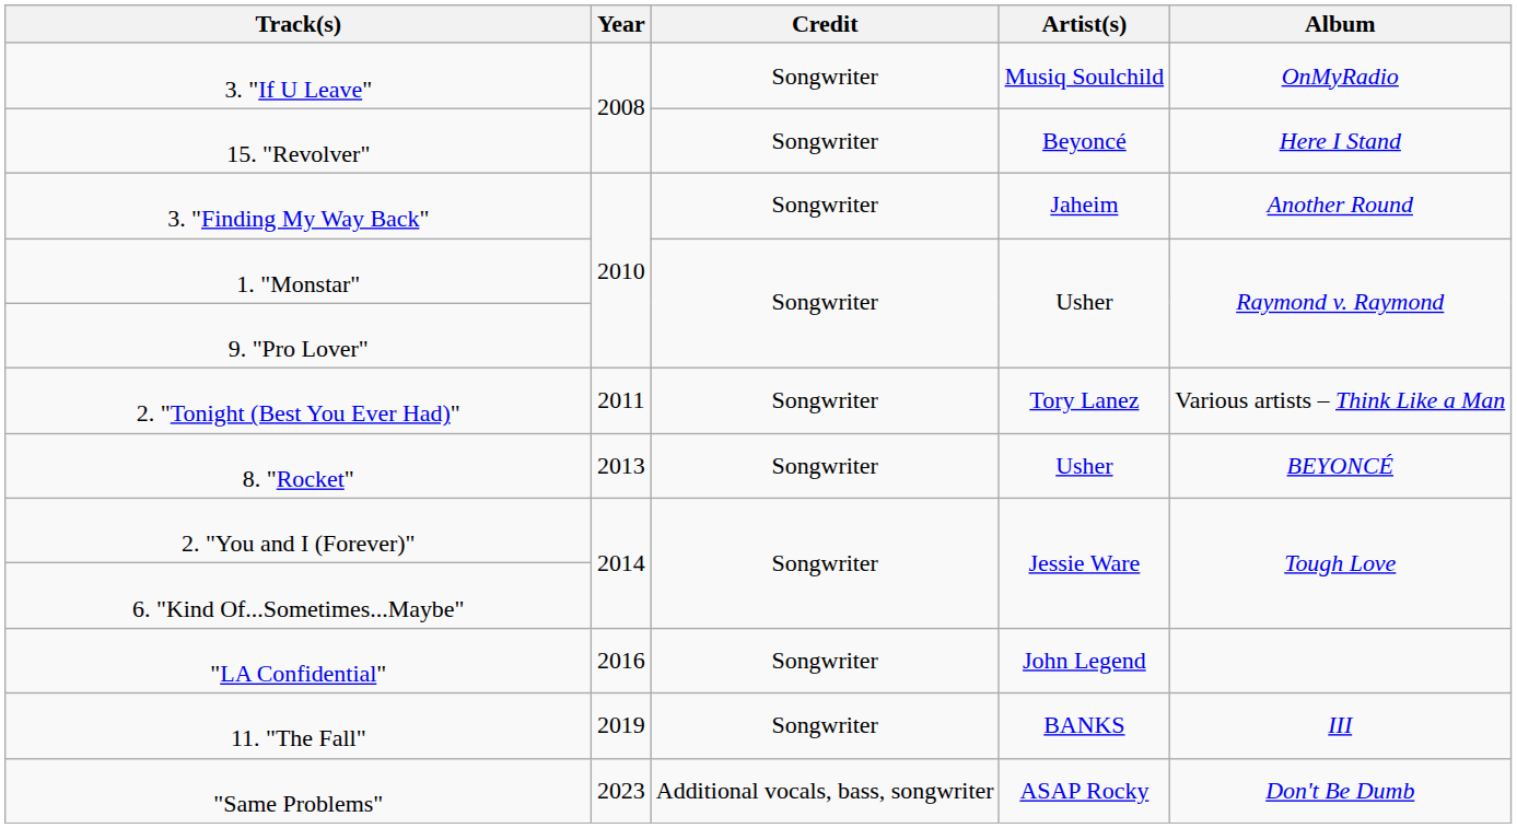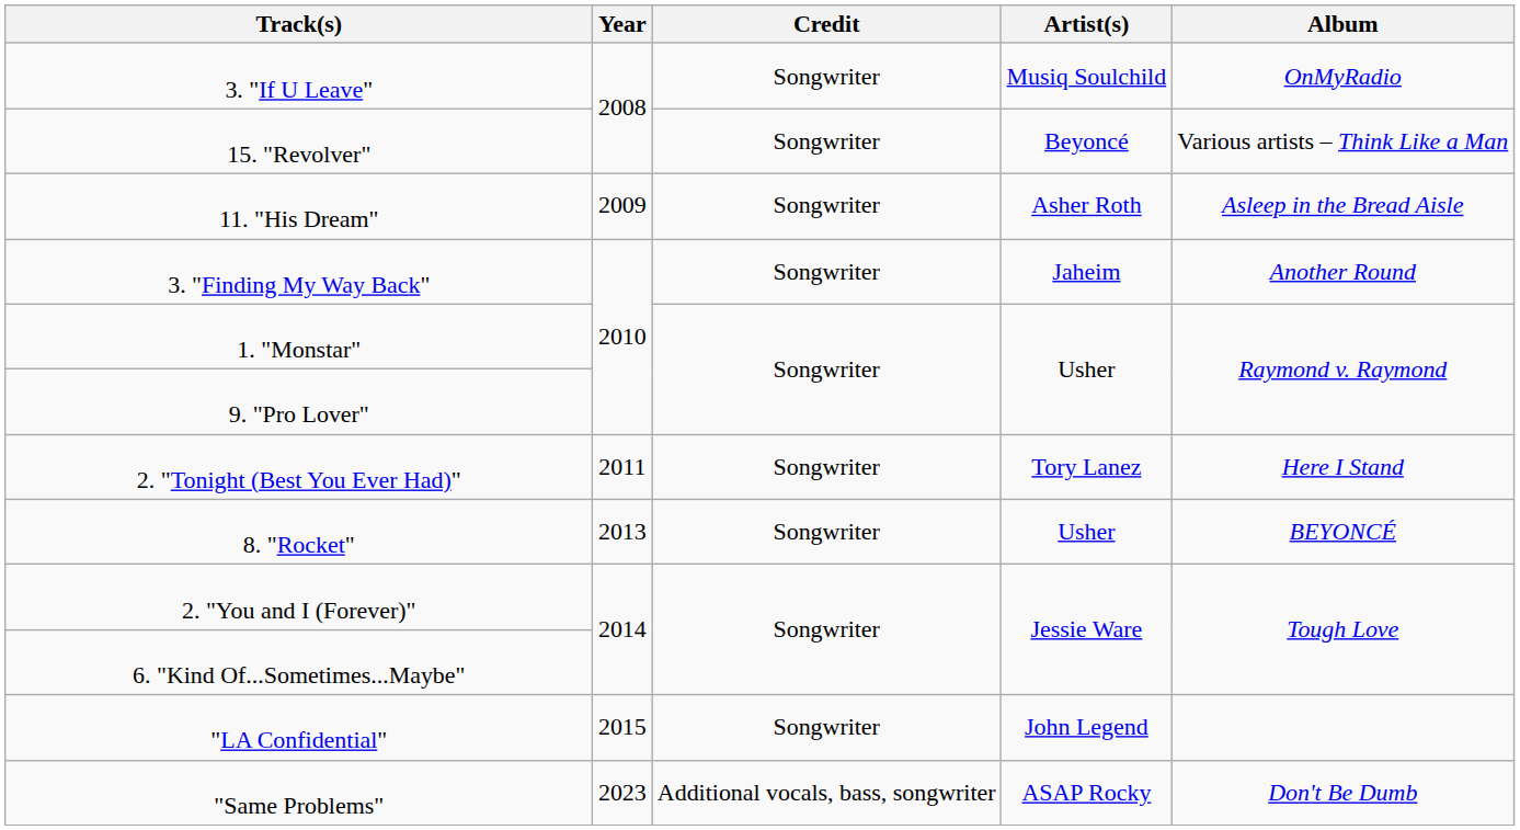 <table class="wikitable plainrowheaders" style="text-align:center;">
 <tr>
 <th scope="col" style="width:24em;">Track(s)</th>
 <th scope="col" style="width:1em;">Year</th>
 <th scope="col">Credit</th>
 <th scope="col">Artist(s)</th>
 <th scope="col">Album</th>
 </tr>
 <tr>
 <td><br>3. "<a href='#'>If U Leave</a>"</td>
 <td rowspan="2">2008</td>
 <td>Songwriter</td>
 <td><a href='#'>Musiq Soulchild</a></td>
 <td><em><a href='#'>OnMyRadio</a></em></td>
 </tr>
 <tr>
 <td><br>15. "Revolver"</td>
 <td>Songwriter</td>
 <td><a href='#'>Beyoncé</a></td>
-<td><em><a href='#'>Here I Stand</a></em></td>
+<td>Various artists – <em><a href='#'>Think Like a Man</a></em></td>
+</tr>
+<tr>
+<td><br>11. "His Dream"</td>
+<td>2009</td>
+<td>Songwriter</td>
+<td><a href='#'>Asher Roth</a></td>
+<td><em><a href='#'>Asleep in the Bread Aisle</a></em></td>
 </tr>
 <tr>
 <td><br>3. "<a href='#'>Finding My Way Back</a>"</td>
 <td rowspan="3">2010</td>
 <td>Songwriter</td>
 <td><a href='#'>Jaheim</a></td>
 <td><em><a href='#'>Another Round</a></em></td>
 </tr>
 <tr>
 <td><br>1. "Monstar"</td>
 <td rowspan="2">Songwriter</td>
 <td rowspan="2">Usher</td>
 <td rowspan="2"><em><a href='#'>Raymond v. Raymond</a></em></td>
 </tr>
 <tr>
 <td><br>9. "Pro Lover"</td>
 </tr>
 <tr>
 <td><br>2. "<a href='#'>Tonight (Best You Ever Had)</a>"<br></td>
 <td>2011</td>
 <td>Songwriter</td>
 <td><a href='#'>Tory Lanez</a></td>
-<td>Various artists – <em><a href='#'>Think Like a Man</a></em></td>
+<td><em><a href='#'>Here I Stand</a></em></td>
 </tr>
 <tr>
 <td><br>8. "<a href='#'>Rocket</a>"</td>
 <td>2013</td>
 <td>Songwriter</td>
 <td><a href='#'>Usher</a></td>
 <td><em><a href='#'>BEYONCÉ</a></em></td>
 </tr>
 <tr>
 <td><br>2. "You and I (Forever)"</td>
 <td rowspan="2">2014</td>
 <td rowspan="2">Songwriter</td>
 <td rowspan="2"><a href='#'>Jessie Ware</a></td>
 <td rowspan="2"><em><a href='#'>Tough Love</a></em></td>
 </tr>
 <tr>
 <td><br>6. "Kind Of...Sometimes...Maybe"</td>
 </tr>
 <tr>
 <td><br>"<a href='#'>LA Confidential</a>"</td>
-<td>2016</td>
+<td>2015</td>
 <td>Songwriter</td>
 <td><a href='#'>John Legend</a></td>
 <td></td>
-</tr>
-<tr>
-<td><br>11. "The Fall"</td>
-<td>2019</td>
-<td>Songwriter</td>
-<td><a href='#'>BANKS</a></td>
-<td><em><a href='#'>III</a></em></td>
 </tr>
 <tr>
 <td><br>"Same Problems"</td>
 <td>2023</td>
 <td>Additional vocals, bass, songwriter</td>
 <td><a href='#'>ASAP Rocky</a></td>
 <td><em><a href='#'>Don't Be Dumb</a></em></td>
 </tr>
 </table>
